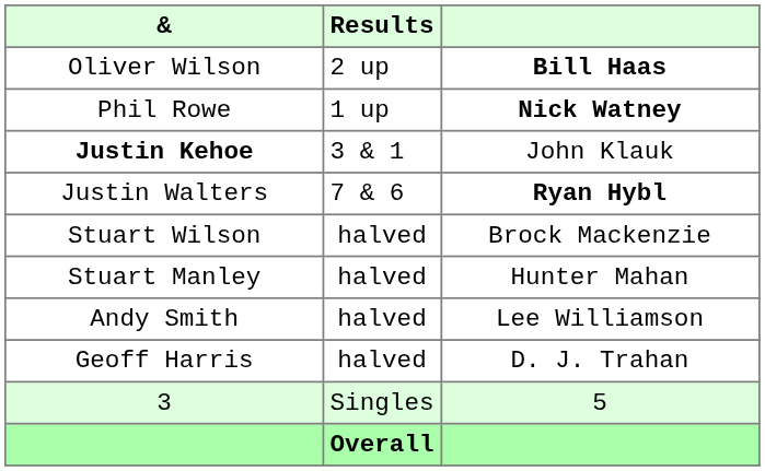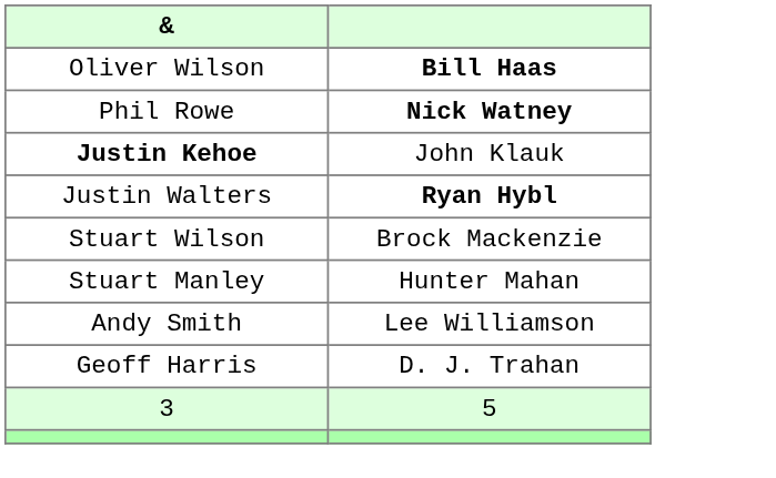 <table border="1" cellpadding="3" style="border-collapse:collapse; text-align:center;">
 <tr style="background:#ddffdd;">
 <th width=160> & </th>
-<th>Results</th>
 <th width=160></th>
 </tr>
 <tr>
 <td>Oliver Wilson</td>
-<td align=left> 2 up</td>
 <td><strong>Bill Haas</strong></td>
 </tr>
 <tr>
 <td>Phil Rowe</td>
-<td align=left> 1 up</td>
 <td><strong>Nick Watney</strong></td>
 </tr>
 <tr>
 <td><strong>Justin Kehoe</strong></td>
-<td align=left> 3 & 1</td>
 <td>John Klauk</td>
 </tr>
 <tr>
 <td>Justin Walters</td>
-<td align=left> 7 & 6</td>
 <td><strong>Ryan Hybl</strong></td>
 </tr>
 <tr>
 <td>Stuart Wilson</td>
-<td>halved</td>
 <td>Brock Mackenzie</td>
 </tr>
 <tr>
 <td>Stuart Manley</td>
-<td>halved</td>
 <td>Hunter Mahan</td>
 </tr>
 <tr>
 <td>Andy Smith</td>
-<td>halved</td>
 <td>Lee Williamson</td>
 </tr>
 <tr>
 <td>Geoff Harris</td>
-<td>halved</td>
 <td>D. J. Trahan</td>
 </tr>
 <tr style="background:#ddffdd;">
 <td>3</td>
-<td>Singles</td>
 <td>5</td>
 </tr>
 <tr style="background:#aaffaa;">
 <th></th>
-<th>Overall</th>
 <th></th>
 </tr>
 </table>
